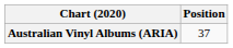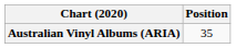 <table class="wikitable plainrowheaders" style="text-align:center">
 <tr>
 <th scope="col">Chart (2020)</th>
 <th scope="col">Position</th>
 </tr>
 <tr>
 <th scope="row">Australian Vinyl Albums (ARIA)</th>
-<td>37</td>
+<td>35</td>
 </tr>
 </table>
